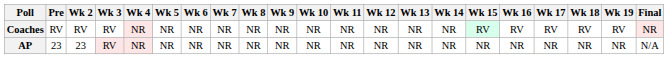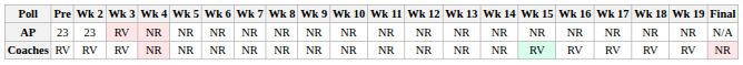 <table class="wikitable" style="white-space:nowrap;">
 <tr>
 <th>Poll</th>
 <th>Pre</th>
 <th>Wk 2</th>
 <th>Wk 3</th>
 <th>Wk 4</th>
 <th>Wk 5</th>
 <th>Wk 6</th>
 <th>Wk 7</th>
 <th>Wk 8</th>
 <th>Wk 9</th>
 <th>Wk 10</th>
 <th>Wk 11</th>
 <th>Wk 12</th>
 <th>Wk 13</th>
 <th>Wk 14</th>
 <th>Wk 15</th>
 <th>Wk 16</th>
 <th>Wk 17</th>
 <th>Wk 18</th>
 <th>Wk 19</th>
 <th>Final</th>
 </tr>
 <tr style="text-align:center;">
+<th>AP</th>
+<td style="background:#FFF;">23</td>
+<td style="background:#FFF;">23</td>
+<td style="background:#FFE6E6;">RV</td>
+<td style="background:#FFE6E6;">NR</td>
+<td style="background:#FFF;">NR</td>
+<td style="background:#FFF;">NR</td>
+<td style="background:#FFF;">NR</td>
+<td style="background:#FFF;">NR</td>
+<td style="background:#FFF;">NR</td>
+<td style="background:#FFF;">NR</td>
+<td style="background:#FFF;">NR</td>
+<td style="background:#FFF;">NR</td>
+<td style="background:#FFF;">NR</td>
+<td style="background:#FFF;">NR</td>
+<td style="background:#FFF;">NR</td>
+<td style="background:#FFF;">NR</td>
+<td style="background:#FFF;">NR</td>
+<td style="background:#FFF;">NR</td>
+<td style="background:#FFF;">NR</td>
+<td style="background:#FFF;">N/A</td>
+</tr>
+<tr style="text-align:center;">
 <th>Coaches</th>
 <td style="background:#FFF;">RV</td>
 <td style="background:#FFF;">RV</td>
 <td style="background:#FFF;">RV</td>
 <td style="background:#FFE6E6;">NR</td>
 <td style="background:#FFF;">NR</td>
 <td style="background:#FFF;">NR</td>
 <td style="background:#FFF;">NR</td>
 <td style="background:#FFF;">NR</td>
 <td style="background:#FFF;">NR</td>
 <td style="background:#FFF;">NR</td>
 <td style="background:#FFF;">NR</td>
 <td style="background:#FFF;">NR</td>
 <td style="background:#FFF;">NR</td>
 <td style="background:#FFF;">NR</td>
 <td style="background:#D8FFEB;">RV</td>
 <td style="background:#FFF;">RV</td>
 <td style="background:#FFF;">RV</td>
 <td style="background:#FFF;">RV</td>
 <td style="background:#FFF;">RV</td>
 <td style="background:#FFE6E6;">NR</td>
 </tr>
-<tr style="text-align:center;">
-<th>AP</th>
-<td style="background:#FFF;">23</td>
-<td style="background:#FFF;">23</td>
-<td style="background:#FFE6E6;">RV</td>
-<td style="background:#FFE6E6;">NR</td>
-<td style="background:#FFF;">NR</td>
-<td style="background:#FFF;">NR</td>
-<td style="background:#FFF;">NR</td>
-<td style="background:#FFF;">NR</td>
-<td style="background:#FFF;">NR</td>
-<td style="background:#FFF;">NR</td>
-<td style="background:#FFF;">NR</td>
-<td style="background:#FFF;">NR</td>
-<td style="background:#FFF;">NR</td>
-<td style="background:#FFF;">NR</td>
-<td style="background:#FFF;">NR</td>
-<td style="background:#FFF;">NR</td>
-<td style="background:#FFF;">NR</td>
-<td style="background:#FFF;">NR</td>
-<td style="background:#FFF;">NR</td>
-<td style="background:#FFF;">N/A</td>
-</tr>
 </table>
